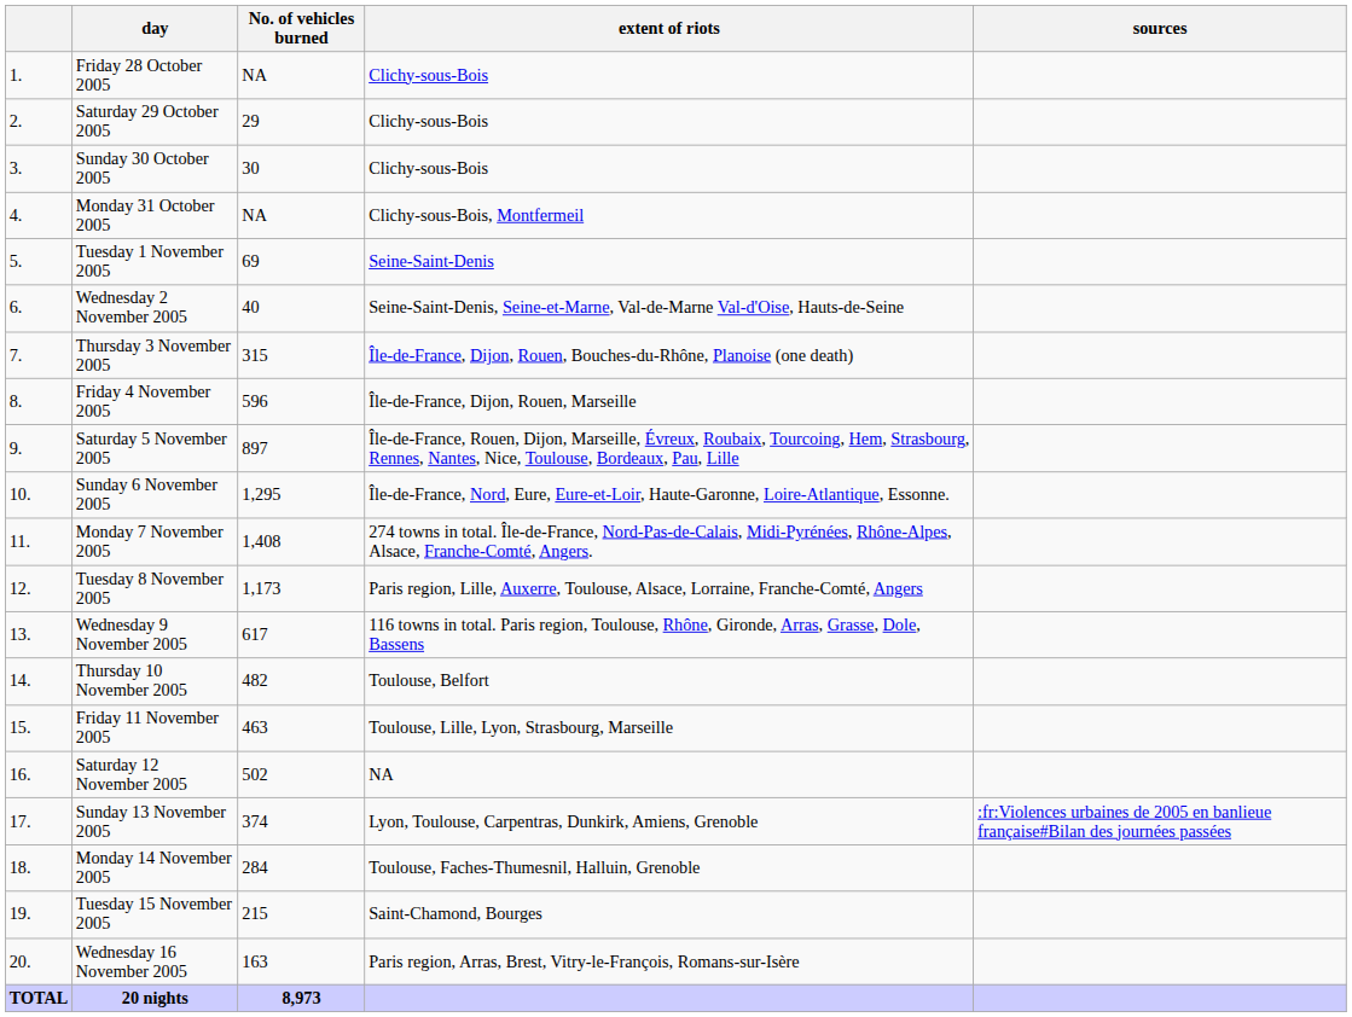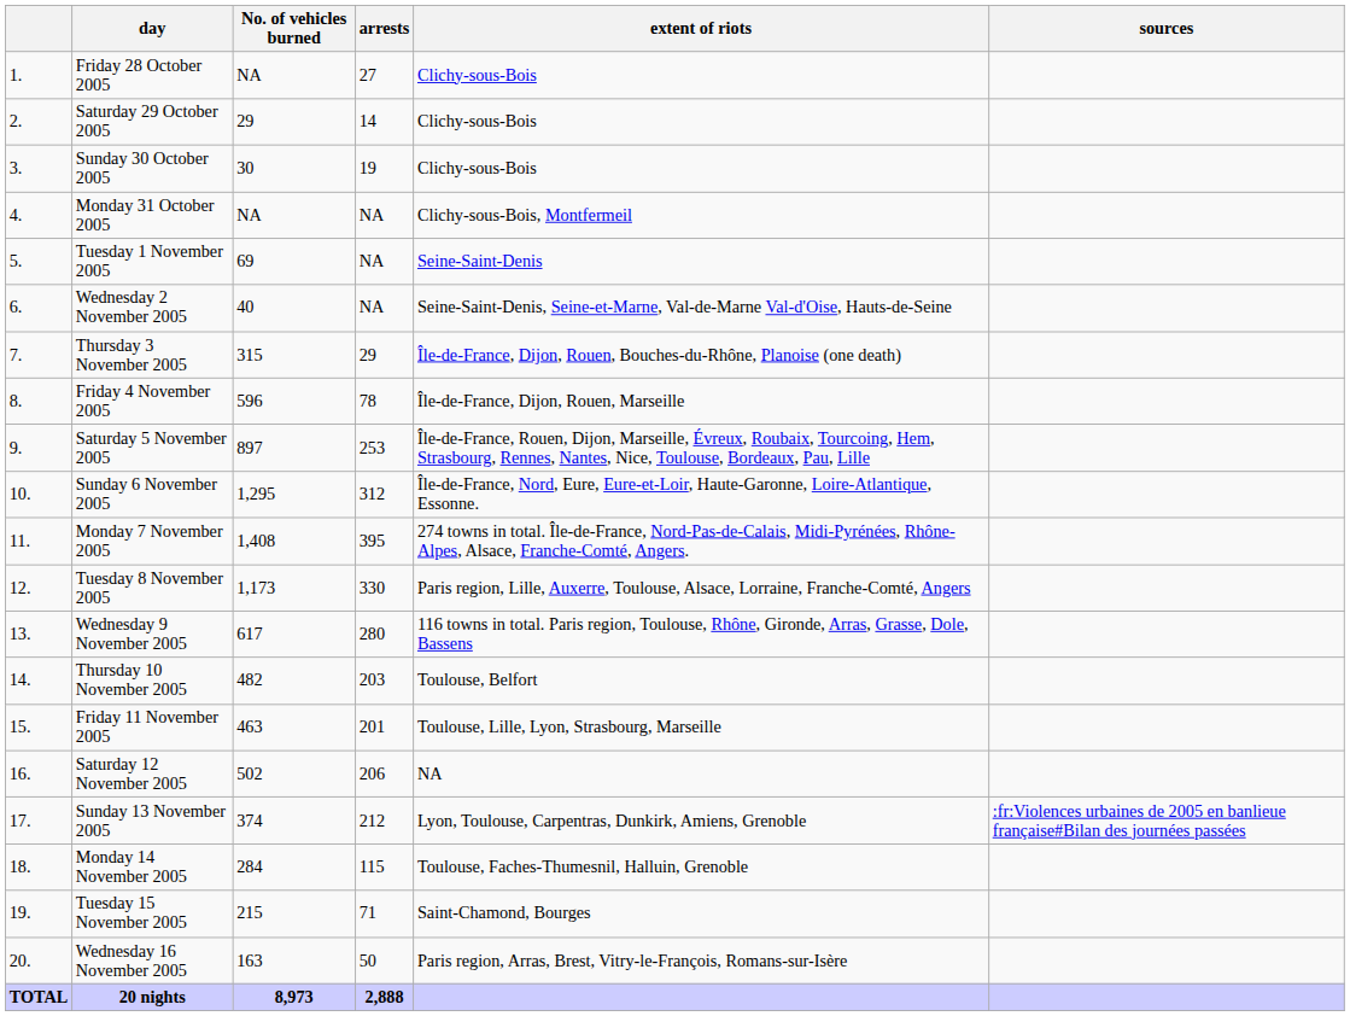 <table class="wikitable">
 <tr>
 <th></th>
 <th>day</th>
 <th>No. of vehicles burned</th>
+<th>arrests</th>
 <th>extent of riots</th>
 <th>sources</th>
 </tr>
 <tr>
 <td>1.</td>
 <td>Friday 28 October 2005</td>
 <td>NA</td>
+<td>27</td>
 <td><a href='#'>Clichy-sous-Bois</a></td>
 <td></td>
 </tr>
 <tr>
 <td>2.</td>
 <td>Saturday 29 October 2005</td>
 <td>29</td>
+<td>14</td>
 <td>Clichy-sous-Bois</td>
 <td></td>
 </tr>
 <tr>
 <td>3.</td>
 <td>Sunday 30 October 2005</td>
 <td>30</td>
+<td>19</td>
 <td>Clichy-sous-Bois</td>
 <td></td>
 </tr>
 <tr>
 <td>4.</td>
 <td>Monday 31 October 2005</td>
+<td>NA</td>
 <td>NA</td>
 <td>Clichy-sous-Bois, <a href='#'>Montfermeil</a></td>
 <td> </td>
 </tr>
 <tr>
 <td>5.</td>
 <td>Tuesday 1 November 2005</td>
 <td>69</td>
+<td>NA</td>
 <td><a href='#'>Seine-Saint-Denis</a></td>
 <td></td>
 </tr>
 <tr>
 <td>6.</td>
 <td>Wednesday 2 November 2005</td>
 <td>40</td>
+<td>NA</td>
 <td>Seine-Saint-Denis, <a href='#'>Seine-et-Marne</a>, Val-de-Marne <a href='#'>Val-d'Oise</a>, Hauts-de-Seine</td>
 <td> </td>
 </tr>
 <tr>
 <td>7.</td>
 <td>Thursday 3 November 2005</td>
 <td>315</td>
+<td>29</td>
 <td><a href='#'>Île-de-France</a>, <a href='#'>Dijon</a>, <a href='#'>Rouen</a>, Bouches-du-Rhône, <a href='#'>Planoise</a> (one death)</td>
 <td></td>
 </tr>
 <tr>
 <td>8.</td>
 <td>Friday 4 November 2005</td>
 <td>596</td>
+<td>78</td>
 <td>Île-de-France, Dijon, Rouen, Marseille</td>
 <td></td>
 </tr>
 <tr>
 <td>9.</td>
 <td>Saturday 5 November 2005</td>
 <td>897</td>
+<td>253</td>
 <td>Île-de-France, Rouen, Dijon, Marseille, <a href='#'>Évreux</a>, <a href='#'>Roubaix</a>, <a href='#'>Tourcoing</a>, <a href='#'>Hem</a>, <a href='#'>Strasbourg</a>, <a href='#'>Rennes</a>, <a href='#'>Nantes</a>, Nice, <a href='#'>Toulouse</a>, <a href='#'>Bordeaux</a>, <a href='#'>Pau</a>, <a href='#'>Lille</a></td>
 <td></td>
 </tr>
 <tr>
 <td>10.</td>
 <td>Sunday 6 November 2005</td>
 <td>1,295</td>
+<td>312</td>
 <td>Île-de-France, <a href='#'>Nord</a>, Eure, <a href='#'>Eure-et-Loir</a>, Haute-Garonne, <a href='#'>Loire-Atlantique</a>, Essonne.</td>
 <td></td>
 </tr>
 <tr>
 <td>11.</td>
 <td>Monday 7 November 2005</td>
 <td>1,408</td>
+<td>395</td>
 <td>274 towns in total. Île-de-France, <a href='#'>Nord-Pas-de-Calais</a>, <a href='#'>Midi-Pyrénées</a>, <a href='#'>Rhône-Alpes</a>, Alsace, <a href='#'>Franche-Comté</a>, <a href='#'>Angers</a>.</td>
 <td></td>
 </tr>
 <tr>
 <td>12.</td>
 <td>Tuesday 8 November 2005</td>
 <td>1,173</td>
+<td>330</td>
 <td>Paris region, Lille, <a href='#'>Auxerre</a>, Toulouse, Alsace, Lorraine, Franche-Comté, <a href='#'>Angers</a></td>
 <td></td>
 </tr>
 <tr>
 <td>13.</td>
 <td>Wednesday 9 November 2005</td>
 <td>617</td>
+<td>280</td>
 <td>116 towns in total. Paris region, Toulouse, <a href='#'>Rhône</a>, Gironde, <a href='#'>Arras</a>, <a href='#'>Grasse</a>, <a href='#'>Dole</a>, <a href='#'>Bassens</a></td>
 <td></td>
 </tr>
 <tr>
 <td>14.</td>
 <td>Thursday 10 November 2005</td>
 <td>482</td>
+<td>203</td>
 <td>Toulouse, Belfort</td>
 <td></td>
 </tr>
 <tr>
 <td>15.</td>
 <td>Friday 11 November 2005</td>
 <td>463</td>
+<td>201</td>
 <td>Toulouse, Lille, Lyon, Strasbourg, Marseille</td>
 <td></td>
 </tr>
 <tr>
 <td>16.</td>
 <td>Saturday 12 November 2005</td>
 <td>502</td>
+<td>206</td>
 <td>NA</td>
 <td></td>
 </tr>
 <tr>
 <td>17.</td>
 <td>Sunday 13 November 2005</td>
 <td>374</td>
+<td>212</td>
 <td>Lyon, Toulouse, Carpentras, Dunkirk, Amiens, Grenoble</td>
 <td><a href='#'>:fr:Violences urbaines de 2005 en banlieue française#Bilan des journées passées</a></td>
 </tr>
 <tr>
 <td>18.</td>
 <td>Monday 14 November 2005</td>
 <td>284</td>
+<td>115</td>
 <td>Toulouse, Faches-Thumesnil, Halluin, Grenoble</td>
 <td></td>
 </tr>
 <tr>
 <td>19.</td>
 <td>Tuesday 15 November 2005</td>
 <td>215</td>
+<td>71</td>
 <td>Saint-Chamond, Bourges</td>
 <td></td>
 </tr>
 <tr>
 <td>20.</td>
 <td>Wednesday 16 November 2005</td>
 <td>163</td>
+<td>50</td>
 <td>Paris region, Arras, Brest, Vitry-le-François, Romans-sur-Isère</td>
 <td></td>
 </tr>
 <tr style="background:#ccf; text-align:center;"|>
 <td><strong>TOTAL</strong></td>
 <td><strong>20 nights</strong></td>
 <td><strong>8,973</strong></td>
+<td><strong>2,888</strong></td>
 <td> </td>
 <td> </td>
 </tr>
 </table>
